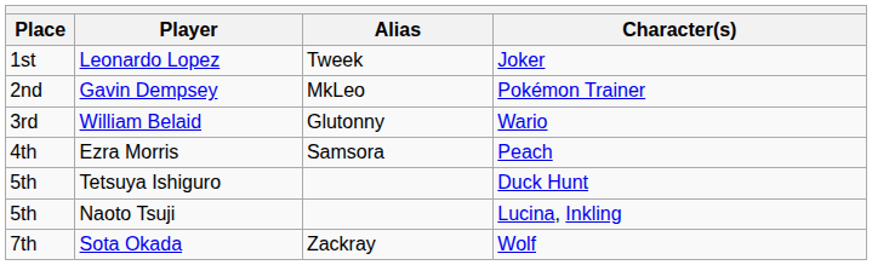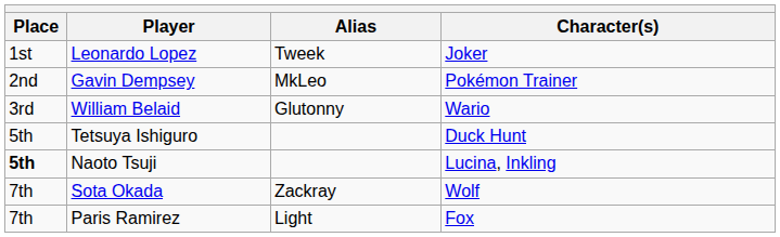 <table class="wikitable">
 <tr>
 <th colspan=4></th>
 </tr>
 <tr>
 <th style="width:50px;">Place</th>
 <th style="width:180px;">Player</th>
 <th style="width:150px;">Alias</th>
 <th style="width:300px;">Character(s)</th>
 </tr>
 <tr>
 <td>1st</td>
 <td> <a href='#'>Leonardo Lopez</a></td>
 <td>Tweek</td>
 <td><a href='#'>Joker</a></td>
 </tr>
 <tr>
 <td>2nd</td>
 <td> <a href='#'>Gavin Dempsey</a></td>
 <td>MkLeo</td>
 <td><a href='#'>Pokémon Trainer</a></td>
 </tr>
 <tr>
 <td>3rd</td>
 <td> <a href='#'>William Belaid</a></td>
 <td>Glutonny</td>
 <td><a href='#'>Wario</a></td>
 </tr>
 <tr>
-<td>4th</td>
-<td> Ezra Morris</td>
-<td>Samsora</td>
-<td><a href='#'>Peach</a></td>
-</tr>
-<tr>
 <td>5th</td>
 <td> Tetsuya Ishiguro</td>
 <td></td>
 <td><a href='#'>Duck Hunt</a></td>
 </tr>
 <tr>
-<td>5th</td>
+<td><strong>5th</strong></td>
 <td> Naoto Tsuji</td>
 <td></td>
 <td><a href='#'>Lucina</a>, <a href='#'>Inkling</a></td>
 </tr>
 <tr>
 <td>7th</td>
 <td> <a href='#'>Sota Okada</a></td>
 <td>Zackray</td>
 <td><a href='#'>Wolf</a></td>
 </tr>
+<tr>
+<td>7th</td>
+<td> Paris Ramirez</td>
+<td>Light</td>
+<td><a href='#'>Fox</a></td>
+</tr>
 </table>
